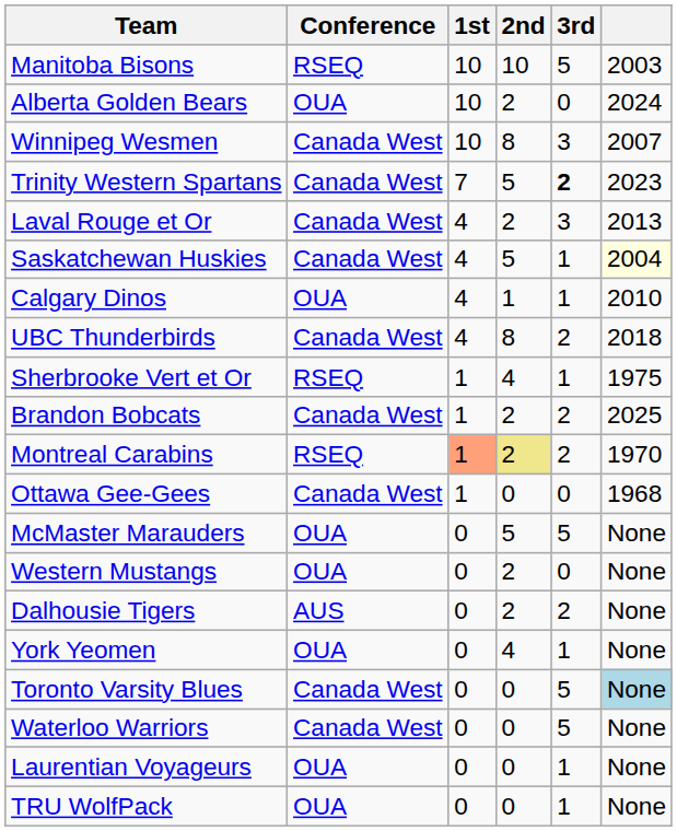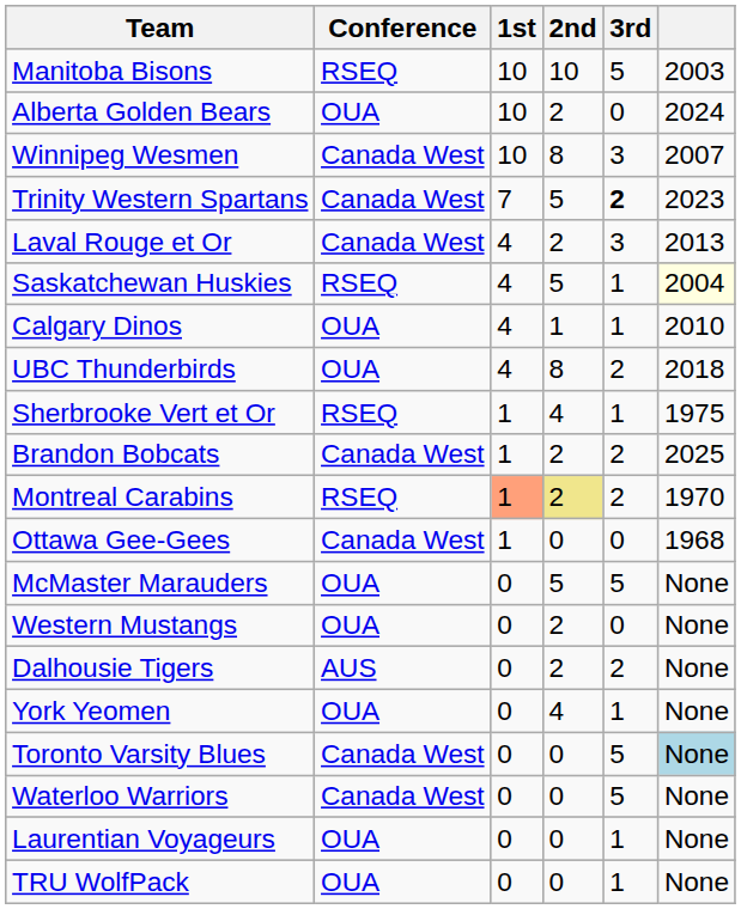 <table class="wikitable sortable"  style="font-size: 90%">
 <tr>
 <th>Team</th>
 <th>Conference</th>
 <th>1st</th>
 <th>2nd</th>
 <th>3rd</th>
 <th></th>
 </tr>
 <tr>
 <td><a href='#'>Manitoba Bisons</a></td>
 <td><a href='#'>RSEQ</a></td>
 <td>10</td>
 <td>10</td>
 <td>5</td>
 <td>2003</td>
 </tr>
 <tr>
 <td><a href='#'>Alberta Golden Bears</a></td>
 <td><a href='#'>OUA</a></td>
 <td>10</td>
 <td>2</td>
 <td>0</td>
 <td>2024</td>
 </tr>
 <tr>
 <td><a href='#'>Winnipeg Wesmen</a></td>
 <td><a href='#'>Canada West</a></td>
 <td>10</td>
 <td>8</td>
 <td>3</td>
 <td>2007</td>
 </tr>
 <tr>
 <td><a href='#'>Trinity Western Spartans</a></td>
 <td><a href='#'>Canada West</a></td>
 <td>7</td>
 <td>5</td>
 <td><strong>2</strong></td>
 <td>2023</td>
 </tr>
 <tr>
 <td><a href='#'>Laval Rouge et Or</a></td>
 <td><a href='#'>Canada West</a></td>
 <td>4</td>
 <td>2</td>
 <td>3</td>
 <td>2013</td>
 </tr>
 <tr>
 <td><a href='#'>Saskatchewan Huskies</a></td>
-<td><a href='#'>Canada West</a></td>
+<td><a href='#'>RSEQ</a></td>
 <td>4</td>
 <td>5</td>
 <td>1</td>
 <td style="background: lightyellow;">2004</td>
 </tr>
 <tr>
 <td><a href='#'>Calgary Dinos</a></td>
 <td><a href='#'>OUA</a></td>
 <td>4</td>
 <td>1</td>
 <td>1</td>
 <td>2010</td>
 </tr>
 <tr>
 <td><a href='#'>UBC Thunderbirds</a></td>
-<td><a href='#'>Canada West</a></td>
+<td><a href='#'>OUA</a></td>
 <td>4</td>
 <td>8</td>
 <td>2</td>
 <td>2018</td>
 </tr>
 <tr>
 <td><a href='#'>Sherbrooke Vert et Or</a></td>
 <td><a href='#'>RSEQ</a></td>
 <td>1</td>
 <td>4</td>
 <td>1</td>
 <td>1975</td>
 </tr>
 <tr>
 <td><a href='#'>Brandon Bobcats</a></td>
 <td><a href='#'>Canada West</a></td>
 <td>1</td>
 <td>2</td>
 <td>2</td>
 <td>2025</td>
 </tr>
 <tr>
 <td><a href='#'>Montreal Carabins</a></td>
 <td><a href='#'>RSEQ</a></td>
 <td style="background: lightsalmon;">1</td>
 <td style="background: khaki;">2</td>
 <td>2</td>
 <td>1970</td>
 </tr>
 <tr>
 <td><a href='#'>Ottawa Gee-Gees</a></td>
 <td><a href='#'>Canada West</a></td>
 <td>1</td>
 <td>0</td>
 <td>0</td>
 <td>1968</td>
 </tr>
 <tr>
 <td><a href='#'>McMaster Marauders</a></td>
 <td><a href='#'>OUA</a></td>
 <td>0</td>
 <td>5</td>
 <td>5</td>
 <td>None</td>
 </tr>
 <tr>
 <td><a href='#'>Western Mustangs</a></td>
 <td><a href='#'>OUA</a></td>
 <td>0</td>
 <td>2</td>
 <td>0</td>
 <td>None</td>
 </tr>
 <tr>
 <td><a href='#'>Dalhousie Tigers</a></td>
 <td><a href='#'>AUS</a></td>
 <td>0</td>
 <td>2</td>
 <td>2</td>
 <td>None</td>
 </tr>
 <tr>
 <td><a href='#'>York Yeomen</a></td>
 <td><a href='#'>OUA</a></td>
 <td>0</td>
 <td>4</td>
 <td>1</td>
 <td>None</td>
 </tr>
 <tr>
 <td><a href='#'>Toronto Varsity Blues</a></td>
 <td><a href='#'>Canada West</a></td>
 <td>0</td>
 <td>0</td>
 <td>5</td>
 <td style="background: lightblue;">None</td>
 </tr>
 <tr>
 <td><a href='#'>Waterloo Warriors</a></td>
 <td><a href='#'>Canada West</a></td>
 <td>0</td>
 <td>0</td>
 <td>5</td>
 <td>None</td>
 </tr>
 <tr>
 <td><a href='#'>Laurentian Voyageurs</a></td>
 <td><a href='#'>OUA</a></td>
 <td>0</td>
 <td>0</td>
 <td>1</td>
 <td>None</td>
 </tr>
 <tr>
 <td><a href='#'>TRU WolfPack</a></td>
 <td><a href='#'>OUA</a></td>
 <td>0</td>
 <td>0</td>
 <td>1</td>
 <td>None</td>
 </tr>
 </table>
